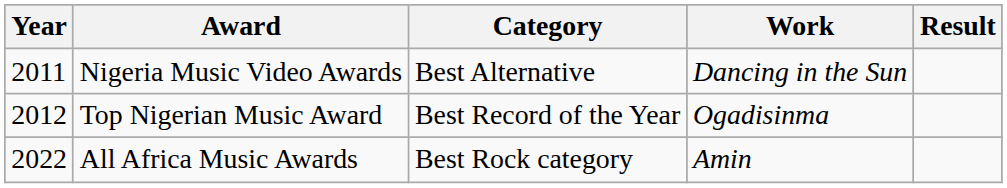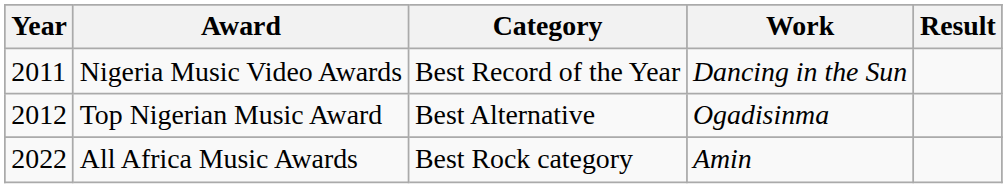 <table class="wikitable">
 <tr>
 <th>Year</th>
 <th>Award</th>
 <th>Category</th>
 <th>Work</th>
 <th>Result</th>
 </tr>
 <tr>
 <td>2011</td>
 <td>Nigeria Music Video Awards</td>
-<td>Best Alternative</td>
+<td>Best Record of the Year</td>
 <td><em>Dancing in the Sun</em></td>
 <td></td>
 </tr>
 <tr>
 <td>2012</td>
 <td>Top Nigerian Music Award</td>
-<td>Best Record of the Year</td>
+<td>Best Alternative</td>
 <td><em>Ogadisinma</em></td>
 <td></td>
 </tr>
 <tr>
 <td>2022</td>
 <td>All Africa Music Awards</td>
 <td>Best Rock category</td>
 <td><em>Amin</em></td>
 <td></td>
 </tr>
 </table>
